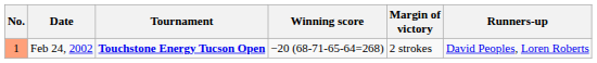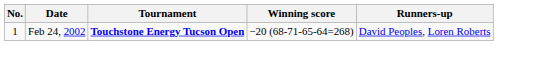 <table class="wikitable" style="font-size:95%;">
 <tr>
 <th>No.</th>
 <th>Date</th>
 <th>Tournament</th>
 <th>Winning score</th>
-<th>Margin of<br>victory</th>
 <th>Runners-up</th>
 </tr>
 <tr>
-<td align=center style="background: lightsalmon;">1</td>
+<td align=center>1</td>
 <td align=right>Feb 24, <a href='#'>2002</a></td>
 <td><strong><a href='#'>Touchstone Energy Tucson Open</a></strong></td>
 <td>−20 (68-71-65-64=268)</td>
-<td>2 strokes</td>
 <td> <a href='#'>David Peoples</a>,  <a href='#'>Loren Roberts</a></td>
 </tr>
 </table>
